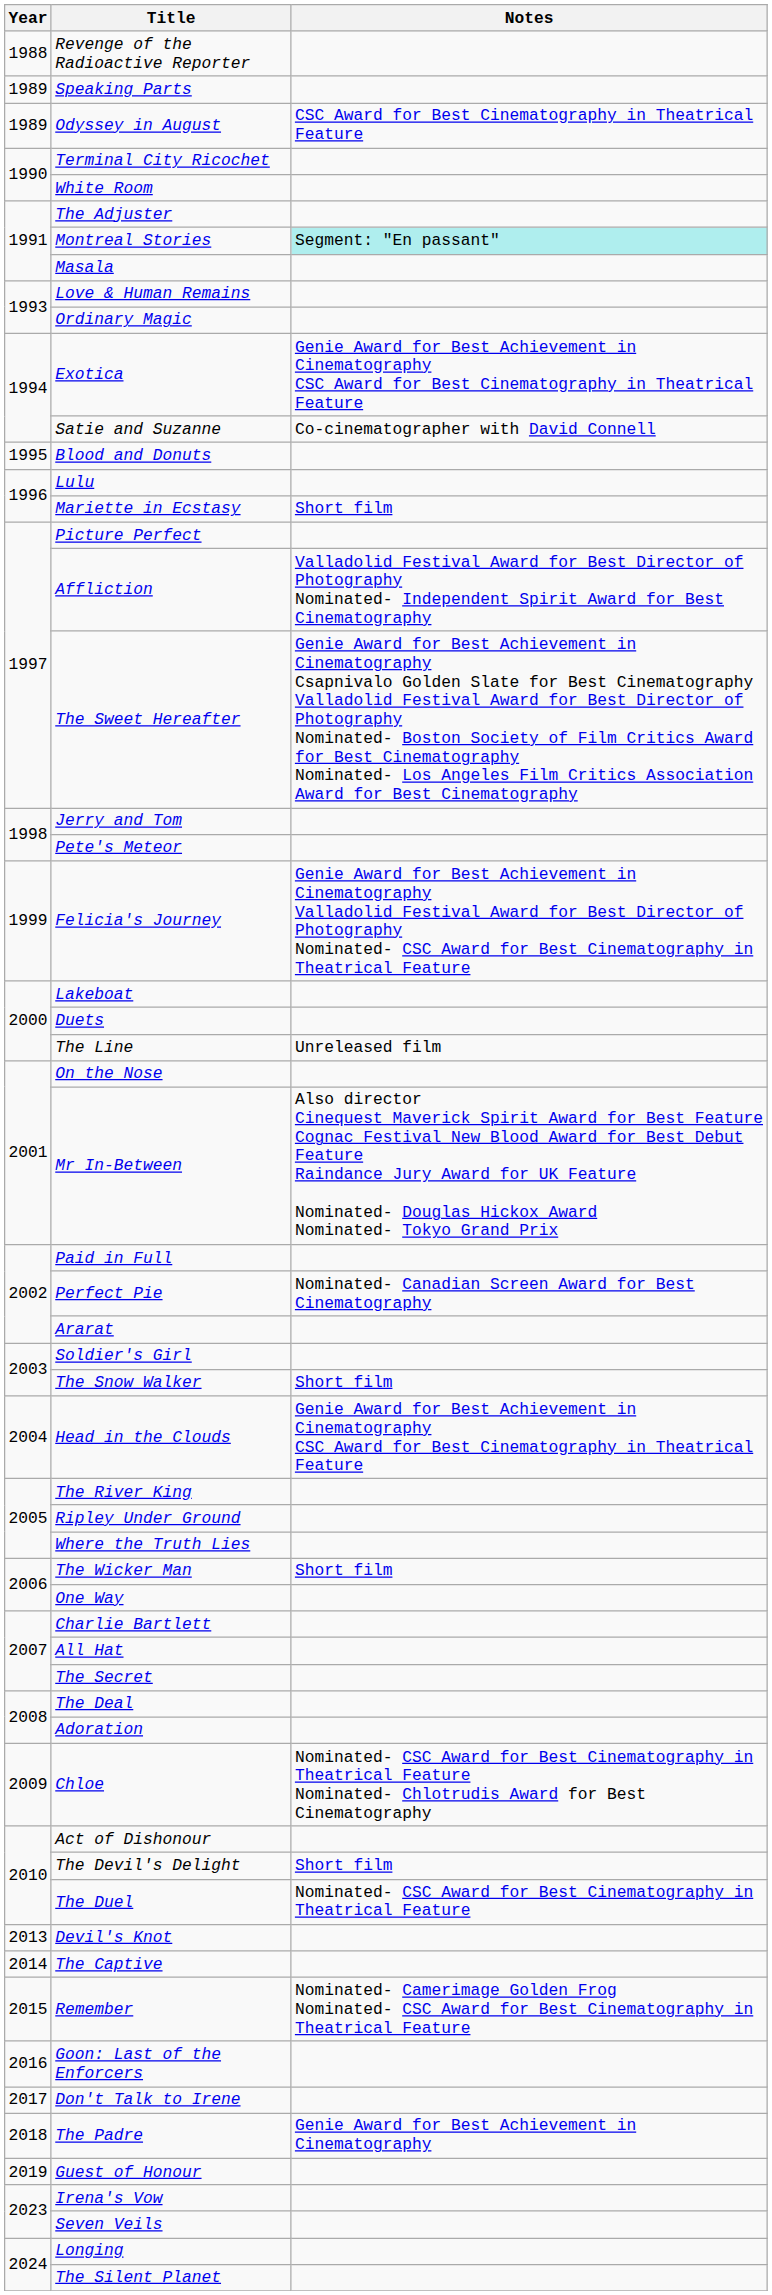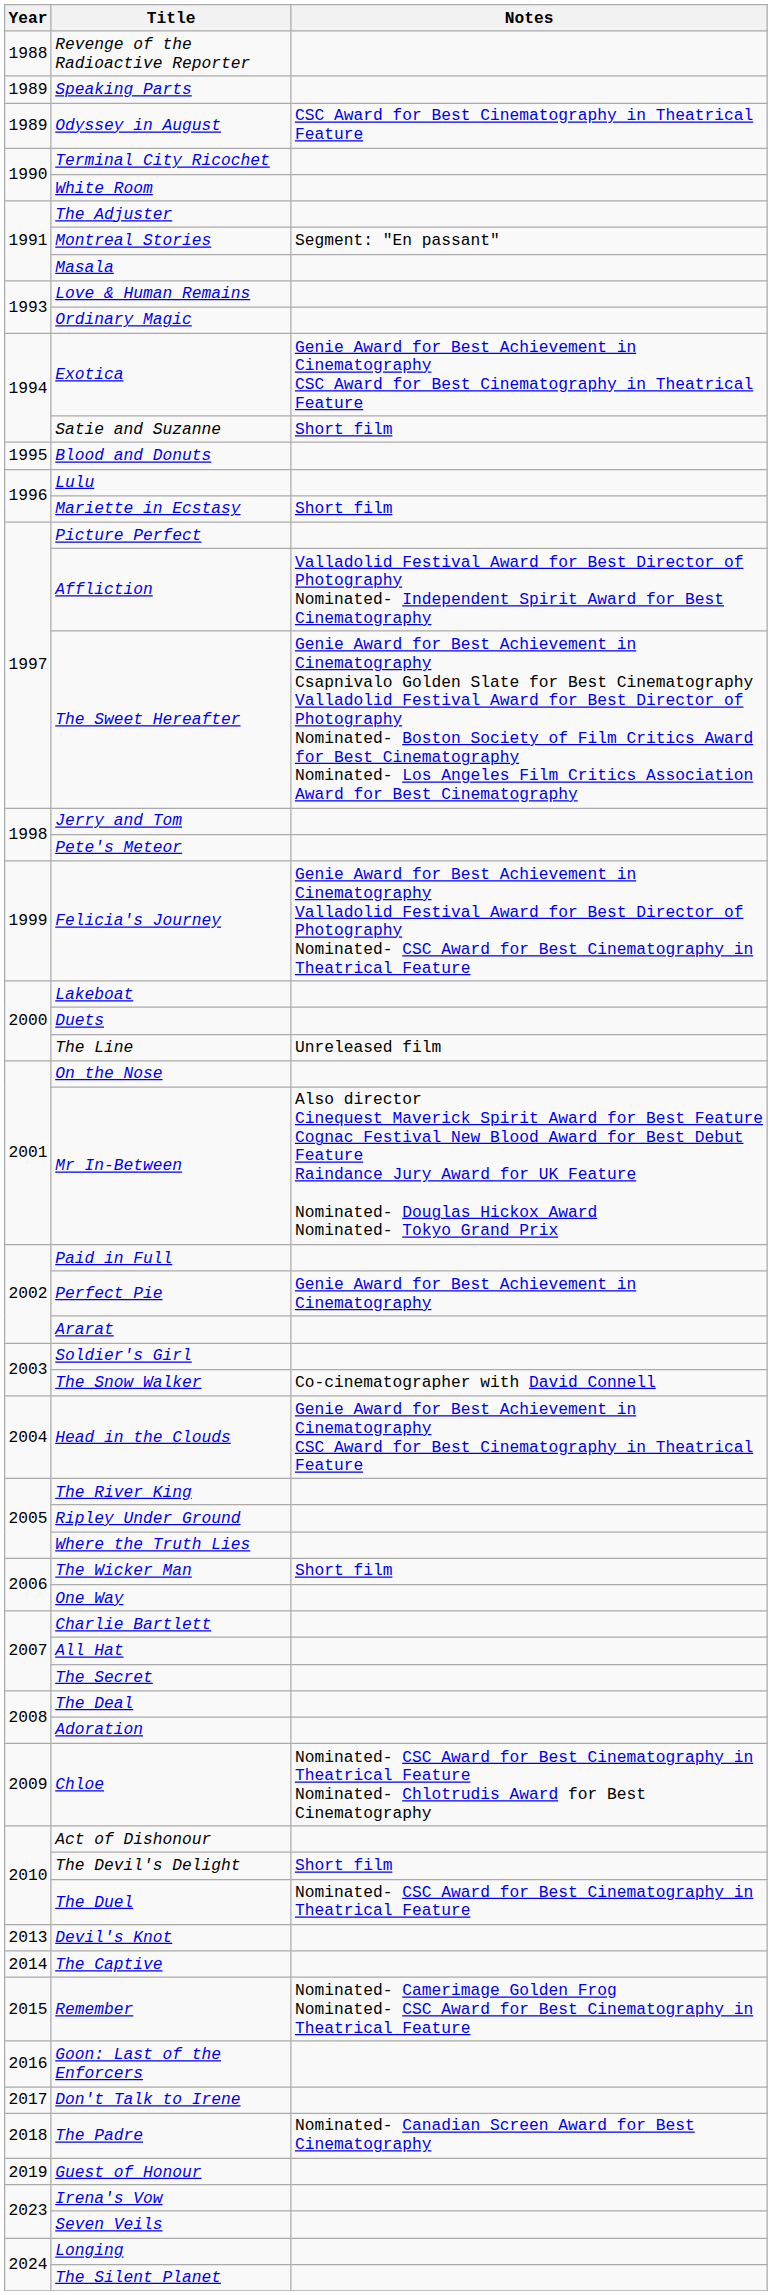 <table class="wikitable">
 <tr>
 <th>Year</th>
 <th>Title</th>
 <th>Notes</th>
 </tr>
 <tr>
 <td>1988</td>
 <td><em>Revenge of the Radioactive Reporter</em></td>
 <td></td>
 </tr>
 <tr>
 <td>1989</td>
 <td><em><a href='#'>Speaking Parts</a></em></td>
 <td></td>
 </tr>
 <tr>
 <td>1989</td>
 <td><em><a href='#'>Odyssey in August</a></em></td>
 <td><a href='#'>CSC Award for Best Cinematography in Theatrical Feature</a></td>
 </tr>
 <tr>
 <td rowspan="2">1990</td>
 <td><em><a href='#'>Terminal City Ricochet</a></em></td>
 <td></td>
 </tr>
 <tr>
 <td><em><a href='#'>White Room</a></em></td>
 <td></td>
 </tr>
 <tr>
 <td rowspan="3">1991</td>
 <td><em><a href='#'>The Adjuster</a></em></td>
 <td></td>
 </tr>
 <tr>
 <td><em><a href='#'>Montreal Stories</a></em></td>
-<td style="background: paleturquoise;">Segment: "En passant"</td>
+<td>Segment: "En passant"</td>
 </tr>
 <tr>
 <td><em><a href='#'>Masala</a></em></td>
 <td></td>
 </tr>
 <tr>
 <td rowspan="2">1993</td>
 <td><em><a href='#'>Love & Human Remains</a></em></td>
 <td></td>
 </tr>
 <tr>
 <td><em><a href='#'>Ordinary Magic</a></em></td>
 <td></td>
 </tr>
 <tr>
 <td rowspan=2>1994</td>
 <td><em><a href='#'>Exotica</a></em></td>
 <td><a href='#'>Genie Award for Best Achievement in Cinematography</a><br><a href='#'>CSC Award for Best Cinematography in Theatrical Feature</a></td>
 </tr>
 <tr>
 <td><em>Satie and Suzanne</em></td>
-<td>Co-cinematographer with <a href='#'>David Connell</a></td>
+<td><a href='#'>Short film</a></td>
 </tr>
 <tr>
 <td>1995</td>
 <td><em><a href='#'>Blood and Donuts</a></em></td>
 <td></td>
 </tr>
 <tr>
 <td rowspan="2">1996</td>
 <td><em><a href='#'>Lulu</a></em></td>
 <td></td>
 </tr>
 <tr>
 <td><em><a href='#'>Mariette in Ecstasy</a></em></td>
 <td><a href='#'>Short film</a></td>
 </tr>
 <tr>
 <td rowspan="3">1997</td>
 <td><em><a href='#'>Picture Perfect</a></em></td>
 <td></td>
 </tr>
 <tr>
 <td><em><a href='#'>Affliction</a></em></td>
 <td><a href='#'>Valladolid Festival Award for Best Director of Photography</a><br>Nominated- <a href='#'>Independent Spirit Award for Best Cinematography</a></td>
 </tr>
 <tr>
 <td><em><a href='#'>The Sweet Hereafter</a></em></td>
 <td><a href='#'>Genie Award for Best Achievement in Cinematography</a><br>Csapnivalo Golden Slate for Best Cinematography<br><a href='#'>Valladolid Festival Award for Best Director of Photography</a><br>Nominated- <a href='#'>Boston Society of Film Critics Award for Best Cinematography</a><br>Nominated- <a href='#'>Los Angeles Film Critics Association Award for Best Cinematography</a></td>
 </tr>
 <tr>
 <td rowspan="2">1998</td>
 <td><em><a href='#'>Jerry and Tom</a></em></td>
 <td></td>
 </tr>
 <tr>
 <td><em><a href='#'>Pete's Meteor</a></em></td>
 <td></td>
 </tr>
 <tr>
 <td>1999</td>
 <td><em><a href='#'>Felicia's Journey</a></em></td>
 <td><a href='#'>Genie Award for Best Achievement in Cinematography</a><br><a href='#'>Valladolid Festival Award for Best Director of Photography</a><br>Nominated- <a href='#'>CSC Award for Best Cinematography in Theatrical Feature</a></td>
 </tr>
 <tr>
 <td rowspan="3">2000</td>
 <td><em><a href='#'>Lakeboat</a></em></td>
 <td></td>
 </tr>
 <tr>
 <td><em><a href='#'>Duets</a></em></td>
 <td></td>
 </tr>
 <tr>
 <td><em>The Line</em></td>
 <td>Unreleased film</td>
 </tr>
 <tr>
 <td rowspan="2">2001</td>
 <td><em><a href='#'>On the Nose</a></em></td>
 <td></td>
 </tr>
 <tr>
 <td><em><a href='#'>Mr In-Between</a></em></td>
 <td>Also director<br><a href='#'>Cinequest Maverick Spirit Award for Best Feature</a><br><a href='#'>Cognac Festival New Blood Award for Best Debut Feature</a><br><a href='#'>Raindance Jury Award for UK Feature</a><br><br>Nominated- <a href='#'>Douglas Hickox Award</a><br>Nominated- <a href='#'>Tokyo Grand Prix</a></td>
 </tr>
 <tr>
 <td rowspan="3">2002</td>
 <td><em><a href='#'>Paid in Full</a></em></td>
 <td></td>
 </tr>
 <tr>
 <td><em><a href='#'>Perfect Pie</a></em></td>
-<td>Nominated- <a href='#'>Canadian Screen Award for Best Cinematography</a></td>
+<td><a href='#'>Genie Award for Best Achievement in Cinematography</a></td>
 </tr>
 <tr>
 <td><em><a href='#'>Ararat</a></em></td>
 <td></td>
 </tr>
 <tr>
 <td rowspan="2">2003</td>
 <td><em><a href='#'>Soldier's Girl</a></em></td>
 <td></td>
 </tr>
 <tr>
 <td><em><a href='#'>The Snow Walker</a></em></td>
-<td><a href='#'>Short film</a></td>
+<td>Co-cinematographer with <a href='#'>David Connell</a></td>
 </tr>
 <tr>
 <td>2004</td>
 <td><em><a href='#'>Head in the Clouds</a></em></td>
 <td><a href='#'>Genie Award for Best Achievement in Cinematography</a><br><a href='#'>CSC Award for Best Cinematography in Theatrical Feature</a></td>
 </tr>
 <tr>
 <td rowspan="3">2005</td>
 <td><em><a href='#'>The River King</a></em></td>
 <td></td>
 </tr>
 <tr>
 <td><em><a href='#'>Ripley Under Ground</a></em></td>
 <td></td>
 </tr>
 <tr>
 <td><em><a href='#'>Where the Truth Lies</a></em></td>
 <td></td>
 </tr>
 <tr>
 <td rowspan="2">2006</td>
 <td><em><a href='#'>The Wicker Man</a></em></td>
 <td><a href='#'>Short film</a></td>
 </tr>
 <tr>
 <td><em><a href='#'>One Way</a></em></td>
 <td></td>
 </tr>
 <tr>
 <td rowspan="3">2007</td>
 <td><em><a href='#'>Charlie Bartlett</a></em></td>
 <td></td>
 </tr>
 <tr>
 <td><em><a href='#'>All Hat</a></em></td>
 <td></td>
 </tr>
 <tr>
 <td><em><a href='#'>The Secret</a></em></td>
 <td></td>
 </tr>
 <tr>
 <td rowspan=2>2008</td>
 <td><em><a href='#'>The Deal</a></em></td>
 <td></td>
 </tr>
 <tr>
 <td><em><a href='#'>Adoration</a></em></td>
 <td></td>
 </tr>
 <tr>
 <td>2009</td>
 <td><em><a href='#'>Chloe</a></em></td>
 <td>Nominated- <a href='#'>CSC Award for Best Cinematography in Theatrical Feature</a><br>Nominated- <a href='#'>Chlotrudis Award</a> for Best Cinematography</td>
 </tr>
 <tr>
 <td rowspan="3">2010</td>
 <td><em>Act of Dishonour</em></td>
 <td></td>
 </tr>
 <tr>
 <td><em>The Devil's Delight</em></td>
 <td><a href='#'>Short film</a></td>
 </tr>
 <tr>
 <td><em><a href='#'>The Duel</a></em></td>
 <td>Nominated- <a href='#'>CSC Award for Best Cinematography in Theatrical Feature</a></td>
 </tr>
 <tr>
 <td>2013</td>
 <td><em><a href='#'>Devil's Knot</a></em></td>
 <td></td>
 </tr>
 <tr>
 <td>2014</td>
 <td><em><a href='#'>The Captive</a></em></td>
 <td></td>
 </tr>
 <tr>
 <td>2015</td>
 <td><em><a href='#'>Remember</a></em></td>
 <td>Nominated- <a href='#'>Camerimage Golden Frog</a><br>Nominated- <a href='#'>CSC Award for Best Cinematography in Theatrical Feature</a></td>
 </tr>
 <tr>
 <td>2016</td>
 <td><em><a href='#'>Goon: Last of the Enforcers</a></em></td>
 <td></td>
 </tr>
 <tr>
 <td>2017</td>
 <td><em><a href='#'>Don't Talk to Irene</a></em></td>
 <td></td>
 </tr>
 <tr>
 <td>2018</td>
 <td><em><a href='#'>The Padre</a></em></td>
-<td><a href='#'>Genie Award for Best Achievement in Cinematography</a></td>
+<td>Nominated- <a href='#'>Canadian Screen Award for Best Cinematography</a></td>
 </tr>
 <tr>
 <td>2019</td>
 <td><em><a href='#'>Guest of Honour</a></em></td>
 <td></td>
 </tr>
 <tr>
 <td rowspan="2">2023</td>
 <td><em><a href='#'>Irena's Vow</a></em></td>
 <td></td>
 </tr>
 <tr>
 <td><em><a href='#'>Seven Veils</a></em></td>
 <td></td>
 </tr>
 <tr>
 <td rowspan=2>2024</td>
 <td><em><a href='#'>Longing</a></em></td>
 <td></td>
 </tr>
 <tr>
 <td><em><a href='#'>The Silent Planet</a></em></td>
 <td></td>
 </tr>
 </table>
